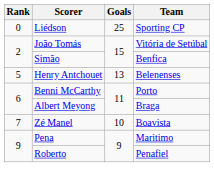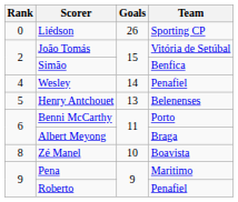 <table class="wikitable">
 <tr>
 <th>Rank</th>
 <th>Scorer</th>
 <th>Goals</th>
 <th>Team</th>
 </tr>
 <tr>
 <td align=center>0</td>
 <td> <a href='#'>Liédson</a></td>
-<td align=center>25</td>
+<td align=center>26</td>
 <td><a href='#'>Sporting CP</a></td>
 </tr>
 <tr>
 <td rowspan=2 align=center>2</td>
 <td> <a href='#'>João Tomás</a></td>
 <td rowspan=2 align=center>15</td>
 <td><a href='#'>Vitória de Setúbal</a></td>
 </tr>
 <tr>
 <td> <a href='#'>Simão</a></td>
 <td><a href='#'>Benfica</a></td>
+</tr>
+<tr>
+<td align=center>4</td>
+<td> <a href='#'>Wesley</a></td>
+<td align=center>14</td>
+<td><a href='#'>Penafiel</a></td>
 </tr>
 <tr>
 <td align=center>5</td>
 <td> <a href='#'>Henry Antchouet</a></td>
 <td align=center>13</td>
 <td><a href='#'>Belenenses</a></td>
 </tr>
 <tr>
 <td rowspan=2 align=center>6</td>
 <td> <a href='#'>Benni McCarthy</a></td>
 <td rowspan=2 align=center>11</td>
 <td><a href='#'>Porto</a></td>
 </tr>
 <tr>
 <td> <a href='#'>Albert Meyong</a></td>
 <td><a href='#'>Braga</a></td>
 </tr>
 <tr>
-<td align=center>7</td>
+<td align=center>8</td>
 <td> <a href='#'>Zé Manel</a></td>
 <td align=center>10</td>
 <td><a href='#'>Boavista</a></td>
 </tr>
 <tr>
 <td rowspan=2 align=center>9</td>
 <td> <a href='#'>Pena</a></td>
 <td rowspan=2 align=center>9</td>
 <td><a href='#'>Maritimo</a></td>
 </tr>
 <tr>
 <td> <a href='#'>Roberto</a></td>
 <td><a href='#'>Penafiel</a></td>
 </tr>
 </table>
